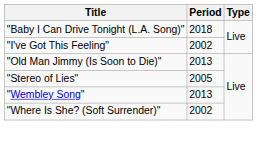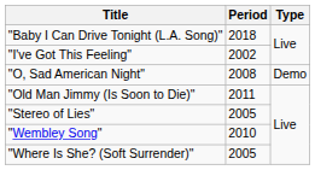 <table class="wikitable sortable">
 <tr>
 <th>Title</th>
 <th>Period</th>
 <th>Type</th>
 </tr>
 <tr>
 <td>"Baby I Can Drive Tonight (L.A. Song)"</td>
 <td>2018</td>
 <td rowspan="2">Live</td>
 </tr>
 <tr>
 <td>"I've Got This Feeling"</td>
 <td>2002</td>
 </tr>
 <tr>
+<td>"O, Sad American Night"</td>
+<td>2008</td>
+<td>Demo</td>
+</tr>
+<tr>
 <td>"Old Man Jimmy (Is Soon to Die)"</td>
-<td>2013</td>
+<td>2011</td>
 <td rowspan="4">Live</td>
 </tr>
 <tr>
 <td>"Stereo of Lies"</td>
 <td>2005</td>
 </tr>
 <tr>
 <td>"<a href='#'>Wembley Song</a>"</td>
-<td>2013</td>
+<td>2010</td>
 </tr>
 <tr>
 <td>"Where Is She? (Soft Surrender)"</td>
-<td>2002</td>
+<td>2005</td>
 </tr>
 </table>
